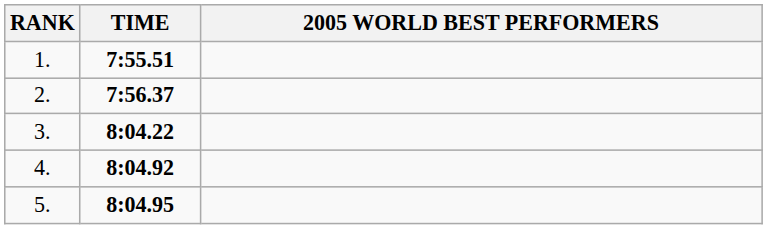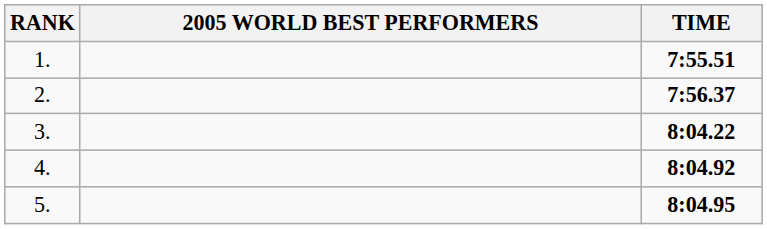 <table class="wikitable" style="font-size: 90%;">
 <tr>
 <th>RANK</th>
+<th align="center" style="width: 25em">2005 WORLD BEST PERFORMERS</th>
 <th align="center" style="width: 5em">TIME</th>
-<th align="center" style="width: 25em">2005 WORLD BEST PERFORMERS</th>
 </tr>
 <tr>
 <td align="center">1.</td>
+<td></td>
 <td align="center"><strong>7:55.51</strong></td>
-<td></td>
 </tr>
 <tr>
 <td align="center">2.</td>
+<td></td>
 <td align="center"><strong>7:56.37</strong></td>
-<td></td>
 </tr>
 <tr>
 <td align="center">3.</td>
+<td></td>
 <td align="center"><strong>8:04.22</strong></td>
-<td></td>
 </tr>
 <tr>
 <td align="center">4.</td>
+<td></td>
 <td align="center"><strong>8:04.92</strong></td>
-<td></td>
 </tr>
 <tr>
 <td align="center">5.</td>
+<td></td>
 <td align="center"><strong>8:04.95</strong></td>
-<td></td>
 </tr>
 </table>
